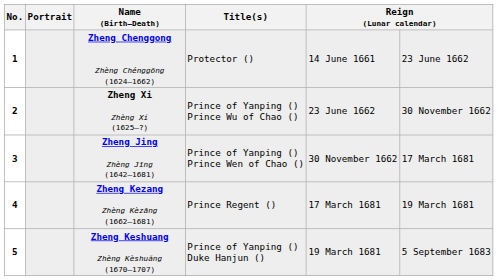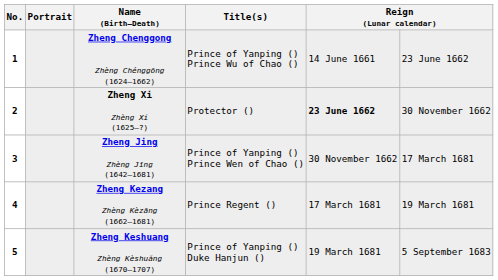 <table class=wikitable>
 <tr>
 <th>No.</th>
 <th>Portrait</th>
 <th style="width:150px;">Name<br><small>(Birth–Death)</small></th>
 <th>Title(s)</th>
 <th colspan="2" style="width:180px;">Reign<br><small>(Lunar calendar)</small></th>
 </tr>
 <tr style="background:#eee;">
 <th style="background:#fff; color:black;">1</th>
 <td></td>
 <td align=center><strong><a href='#'>Zheng Chenggong</a> <br></strong><br><span></span><br><small><em>Zhèng Chénggōng</em><br>(1624–1662)</small></td>
-<td>Protector ()</td>
+<td>Prince of Yanping ()<br>Prince Wu of Chao ()</td>
 <td>14 June 1661<br></td>
 <td>23 June 1662<br></td>
 </tr>
 <tr style="background:#eee;">
 <th style="background:#fff; color:black;">2</th>
 <td></td>
 <td align=center><strong>Zheng Xi</strong><br><span></span><br><small><em>Zhèng Xí</em><br>(1625–?)</small></td>
-<td>Prince of Yanping ()<br>Prince Wu of Chao ()</td>
-<td>23 June 1662<br></td>
+<td>Protector ()</td>
+<td><strong>23 June 1662<br></strong></td>
 <td>30 November 1662 <br></td>
 </tr>
 <tr style="background:#eee;">
 <th style="background:#fff; color:black;">3</th>
 <td></td>
 <td align=center><strong><a href='#'>Zheng Jing</a></strong><br><span></span><br><small><em>Zhèng Jīng</em><br>(1642–1681)</small></td>
 <td>Prince of Yanping ()<br>Prince Wen of Chao ()</td>
 <td>30 November 1662 <br></td>
 <td>17 March 1681<br></td>
 </tr>
 <tr style="background:#eee;">
 <th style="background:#fff; color:black;">4</th>
 <td></td>
 <td align=center><strong><a href='#'>Zheng Kezang</a></strong><br><span></span><br><small><em>Zhèng Kèzāng</em><br>(1662–1681)</small></td>
 <td>Prince Regent ()</td>
 <td>17 March 1681<br></td>
 <td>19 March 1681<br></td>
 </tr>
 <tr style="background:#eee;">
 <th style="background:#fff; color:black;">5</th>
 <td></td>
 <td align=center><strong><a href='#'>Zheng Keshuang</a></strong><br><span></span><br><small><em>Zhèng Kèshuǎng</em><br>(1670–1707)</small></td>
 <td>Prince of Yanping ()<br> Duke Hanjun ()</td>
 <td>19 March 1681<br></td>
 <td>5 September 1683<br></td>
 </tr>
 </table>
